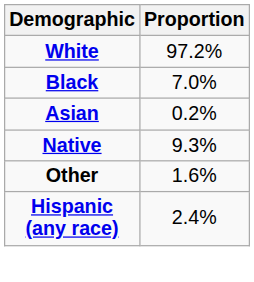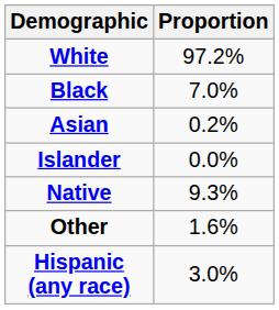 <table class="wikitable floatright" style="text-align: center">
 <tr>
 <th>Demographic</th>
 <th>Proportion</th>
 </tr>
 <tr>
 <td><strong><a href='#'>White</a></strong></td>
 <td>97.2%</td>
 </tr>
 <tr>
 <td><strong><a href='#'>Black</a></strong></td>
 <td>7.0%</td>
 </tr>
 <tr>
 <td><strong><a href='#'>Asian</a></strong></td>
 <td>0.2%</td>
 </tr>
 <tr>
+<td><strong><a href='#'>Islander</a></strong></td>
+<td>0.0%</td>
+</tr>
+<tr>
 <td><strong><a href='#'>Native</a></strong></td>
 <td>9.3%</td>
 </tr>
 <tr>
 <td><strong>Other</strong></td>
 <td>1.6%</td>
 </tr>
 <tr>
 <td><strong><a href='#'>Hispanic<br>(any race)</a></strong></td>
-<td>2.4%</td>
+<td>3.0%</td>
 </tr>
 </table>
